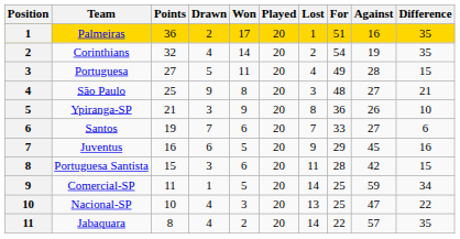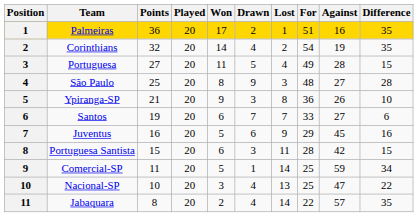 <table class="wikitable" style="text-align:center">
 <tr>
 <th>Position</th>
 <th>Team</th>
 <th>Points</th>
+<th>Played</th>
+<th>Won</th>
 <th>Drawn</th>
-<th>Won</th>
-<th>Played</th>
 <th>Lost</th>
 <th>For</th>
 <th>Against</th>
 <th>Difference</th>
 </tr>
 <tr style="background: gold;">
 <th>1</th>
 <td><a href='#'>Palmeiras</a></td>
 <td>36</td>
+<td>20</td>
+<td>17</td>
 <td>2</td>
-<td>17</td>
-<td>20</td>
 <td>1</td>
 <td>51</td>
 <td>16</td>
 <td>35</td>
 </tr>
 <tr>
 <th>2</th>
 <td><a href='#'>Corinthians</a></td>
 <td>32</td>
+<td>20</td>
+<td>14</td>
 <td>4</td>
-<td>14</td>
-<td>20</td>
 <td>2</td>
 <td>54</td>
 <td>19</td>
 <td>35</td>
 </tr>
 <tr>
 <th>3</th>
 <td><a href='#'>Portuguesa</a></td>
 <td>27</td>
+<td>20</td>
+<td>11</td>
 <td>5</td>
-<td>11</td>
-<td>20</td>
 <td>4</td>
 <td>49</td>
 <td>28</td>
 <td>15</td>
 </tr>
 <tr>
 <th>4</th>
 <td><a href='#'>São Paulo</a></td>
 <td>25</td>
+<td>20</td>
+<td>8</td>
 <td>9</td>
-<td>8</td>
-<td>20</td>
 <td>3</td>
 <td>48</td>
 <td>27</td>
-<td>21</td>
+<td>28</td>
 </tr>
 <tr>
 <th>5</th>
 <td><a href='#'>Ypiranga-SP</a></td>
 <td>21</td>
+<td>20</td>
+<td>9</td>
 <td>3</td>
-<td>9</td>
-<td>20</td>
 <td>8</td>
 <td>36</td>
 <td>26</td>
 <td>10</td>
 </tr>
 <tr>
 <th>6</th>
 <td><a href='#'>Santos</a></td>
 <td>19</td>
+<td>20</td>
+<td>6</td>
 <td>7</td>
-<td>6</td>
-<td>20</td>
 <td>7</td>
 <td>33</td>
 <td>27</td>
 <td>6</td>
 </tr>
 <tr>
 <th>7</th>
 <td><a href='#'>Juventus</a></td>
 <td>16</td>
+<td>20</td>
+<td>5</td>
 <td>6</td>
-<td>5</td>
-<td>20</td>
 <td>9</td>
 <td>29</td>
 <td>45</td>
 <td>16</td>
 </tr>
 <tr>
 <th>8</th>
 <td><a href='#'>Portuguesa Santista</a></td>
 <td>15</td>
+<td>20</td>
+<td>6</td>
 <td>3</td>
-<td>6</td>
-<td>20</td>
 <td>11</td>
 <td>28</td>
 <td>42</td>
 <td>15</td>
 </tr>
 <tr>
 <th>9</th>
 <td><a href='#'>Comercial-SP</a></td>
 <td>11</td>
+<td>20</td>
+<td>5</td>
 <td>1</td>
-<td>5</td>
-<td>20</td>
 <td>14</td>
 <td>25</td>
 <td>59</td>
 <td>34</td>
 </tr>
 <tr>
 <th>10</th>
 <td><a href='#'>Nacional-SP</a></td>
 <td>10</td>
+<td>20</td>
+<td>3</td>
 <td>4</td>
-<td>3</td>
-<td>20</td>
 <td>13</td>
 <td>25</td>
 <td>47</td>
 <td>22</td>
 </tr>
 <tr>
 <th>11</th>
 <td><a href='#'>Jabaquara</a></td>
 <td>8</td>
+<td>20</td>
+<td>2</td>
 <td>4</td>
-<td>2</td>
-<td>20</td>
 <td>14</td>
 <td>22</td>
 <td>57</td>
 <td>35</td>
 </tr>
 </table>
